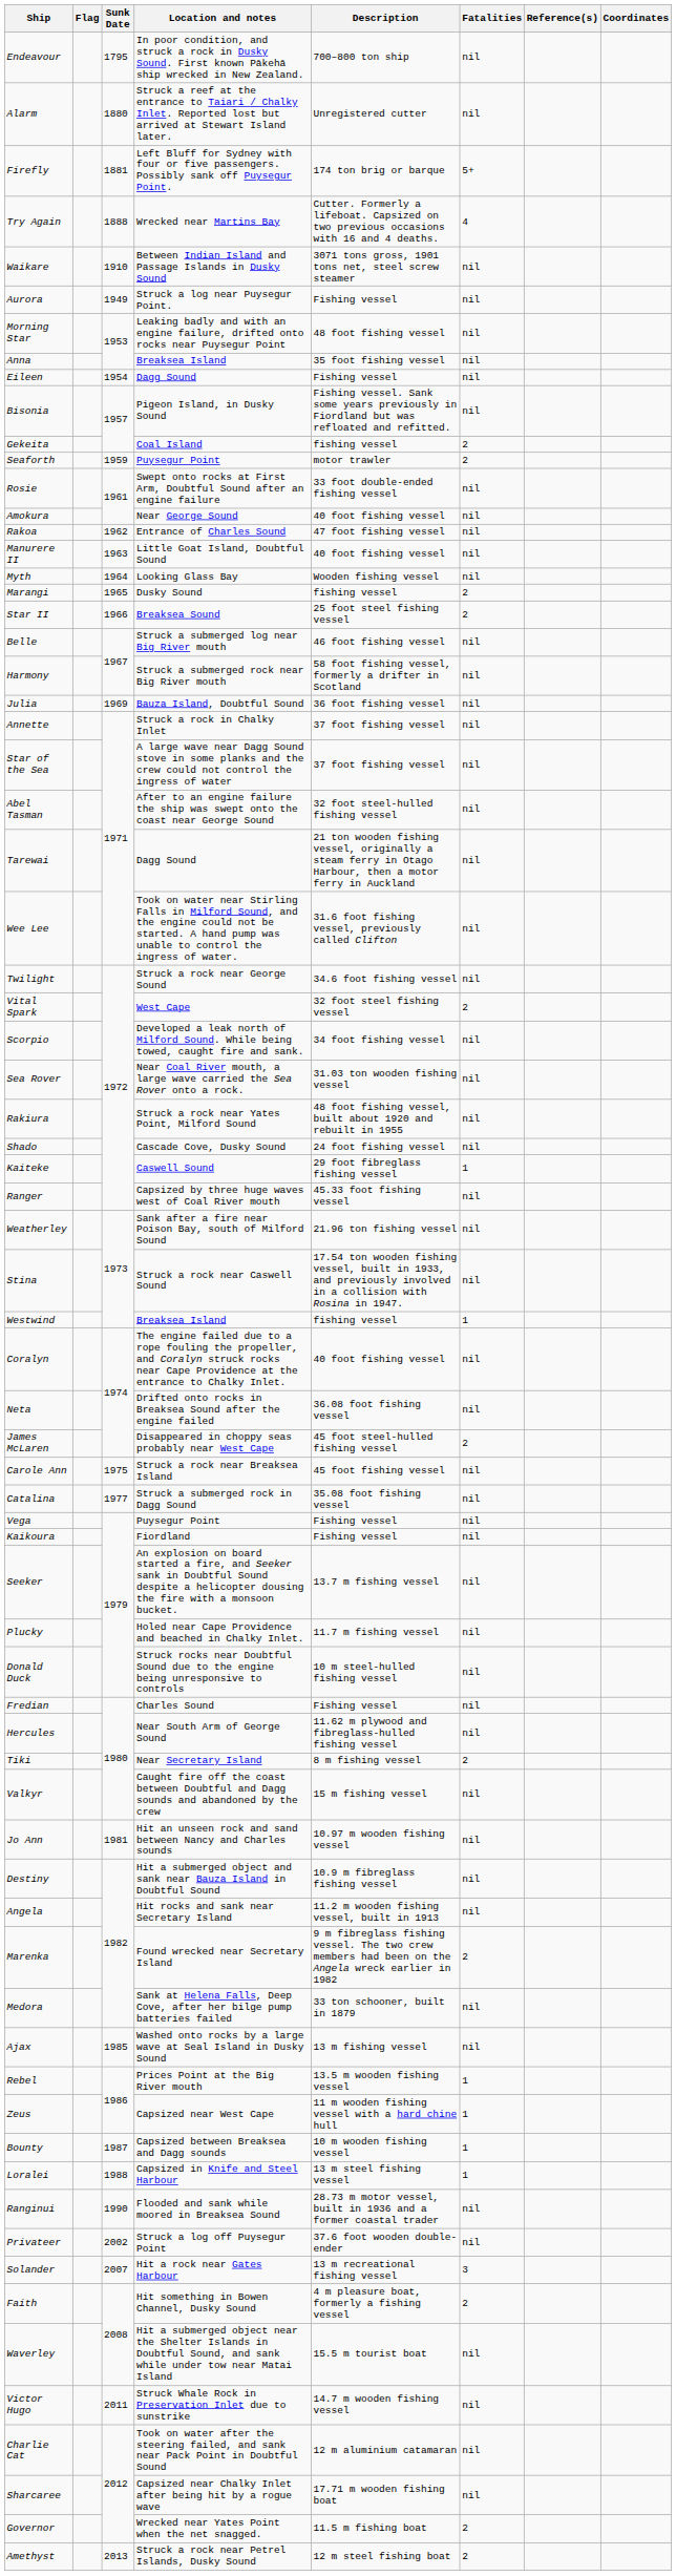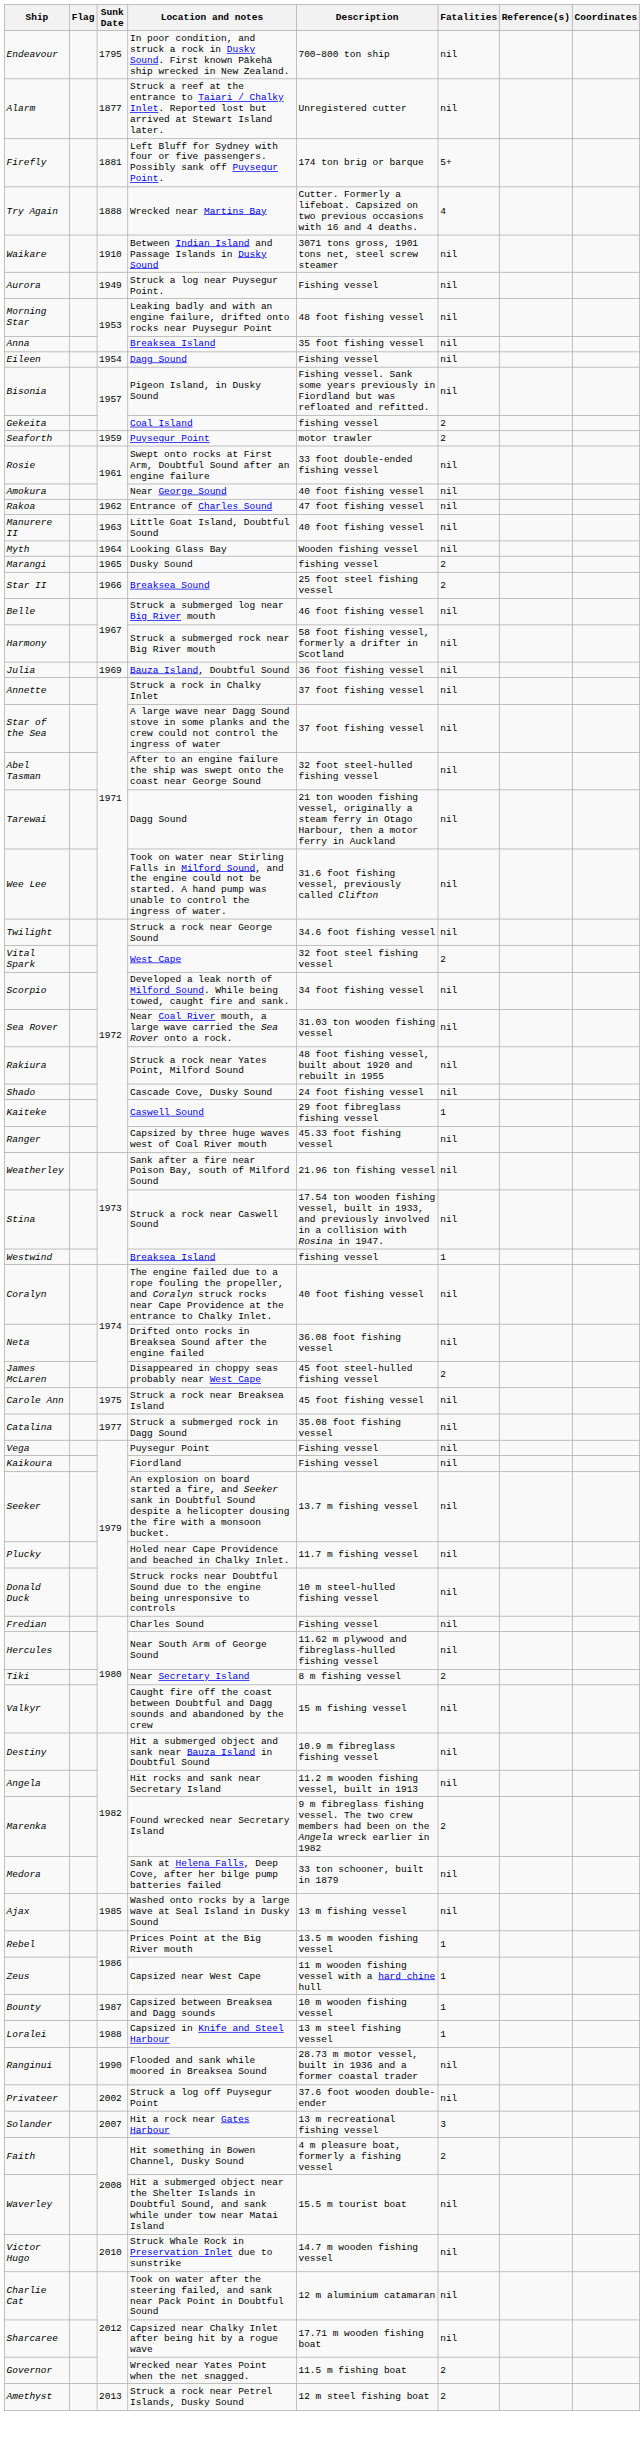 <table class="sortable wikitable mw-collapsible sticky-header">
 <tr>
 <th>Ship</th>
 <th>Flag</th>
 <th>Sunk Date</th>
 <th>Location and notes</th>
 <th class="unsortable">Description</th>
 <th>Fatalities</th>
 <th class="unsortable">Reference(s)</th>
 <th>Coordinates</th>
 </tr>
 <tr>
 <td><em>Endeavour</em></td>
 <td></td>
 <td>1795</td>
 <td>In poor condition, and struck a rock in <a href='#'>Dusky Sound</a>. First known Pākehā ship wrecked in New Zealand.</td>
 <td>700–800 ton ship</td>
 <td data-sort-value=000>nil</td>
 <td></td>
 <td></td>
 </tr>
 <tr>
 <td><em>Alarm</em></td>
 <td></td>
-<td>1880</td>
+<td>1877</td>
 <td>Struck a reef at the entrance to <a href='#'>Taiari / Chalky Inlet</a>. Reported lost but arrived at Stewart Island later.</td>
 <td>Unregistered cutter</td>
 <td data-sort-value=000>nil</td>
 <td></td>
 <td></td>
 </tr>
 <tr>
 <td><em>Firefly</em></td>
 <td></td>
 <td>1881</td>
 <td>Left Bluff for Sydney with four or five passengers. Possibly sank off <a href='#'>Puysegur Point</a>.</td>
 <td>174 ton brig or barque</td>
 <td data-sort-value=005>5+</td>
 <td></td>
 <td></td>
 </tr>
 <tr>
 <td><em>Try Again</em></td>
 <td></td>
 <td>1888</td>
 <td>Wrecked near <a href='#'>Martins Bay</a></td>
 <td>Cutter. Formerly a lifeboat. Capsized on two previous occasions with 16 and 4 deaths.</td>
 <td data-sort-value=004>4</td>
 <td></td>
 <td></td>
 </tr>
 <tr>
 <td><em>Waikare</em></td>
 <td></td>
 <td>1910</td>
 <td>Between <a href='#'>Indian Island</a> and Passage Islands in <a href='#'>Dusky Sound</a></td>
 <td>3071 tons gross, 1901 tons net, steel screw steamer</td>
 <td data-sort-value=000>nil</td>
 <td></td>
 <td></td>
 </tr>
 <tr>
 <td><em>Aurora</em></td>
 <td></td>
 <td>1949</td>
 <td>Struck a log near Puysegur Point.</td>
 <td>Fishing vessel</td>
 <td data-sort-value=000>nil</td>
 <td></td>
 <td></td>
 </tr>
 <tr>
 <td><em>Morning Star</em></td>
 <td></td>
 <td rowspan="2">1953</td>
 <td>Leaking badly and with an engine failure, drifted onto rocks near Puysegur Point</td>
 <td>48 foot fishing vessel</td>
 <td data-sort-value=000>nil</td>
 <td></td>
 <td></td>
 </tr>
 <tr>
 <td><em>Anna</em></td>
 <td></td>
 <td><a href='#'>Breaksea Island</a></td>
 <td>35 foot fishing vessel</td>
 <td data-sort-value=000>nil</td>
 <td></td>
 <td></td>
 </tr>
 <tr>
 <td><em>Eileen</em></td>
 <td></td>
 <td>1954</td>
 <td><a href='#'>Dagg Sound</a></td>
 <td>Fishing vessel</td>
 <td data-sort-value=000>nil</td>
 <td></td>
 <td></td>
 </tr>
 <tr>
 <td><em>Bisonia</em></td>
 <td></td>
 <td rowspan="2">1957</td>
 <td>Pigeon Island, in Dusky Sound</td>
 <td>Fishing vessel. Sank some years previously in Fiordland but was refloated and refitted.</td>
 <td data-sort-value=000>nil</td>
 <td></td>
 <td></td>
 </tr>
 <tr>
 <td><em>Gekeita</em></td>
 <td></td>
 <td><a href='#'>Coal Island</a></td>
 <td>fishing vessel</td>
 <td data-sort-value=002>2</td>
 <td></td>
 <td></td>
 </tr>
 <tr>
 <td><em>Seaforth</em></td>
 <td></td>
 <td>1959</td>
 <td><a href='#'>Puysegur Point</a></td>
 <td>motor trawler</td>
 <td data-sort-value=002>2</td>
 <td></td>
 <td></td>
 </tr>
 <tr>
 <td><em>Rosie</em></td>
 <td></td>
 <td rowspan="2">1961</td>
 <td>Swept onto rocks at First Arm, Doubtful Sound after an engine failure</td>
 <td>33 foot double-ended fishing vessel</td>
 <td data-sort-value=000>nil</td>
 <td></td>
 <td></td>
 </tr>
 <tr>
 <td><em>Amokura</em></td>
 <td></td>
 <td>Near <a href='#'>George Sound</a></td>
 <td>40 foot fishing vessel</td>
 <td data-sort-value=000>nil</td>
 <td></td>
 <td></td>
 </tr>
 <tr>
 <td><em>Rakoa</em></td>
 <td></td>
 <td>1962</td>
 <td>Entrance of <a href='#'>Charles Sound</a></td>
 <td>47 foot fishing vessel</td>
 <td data-sort-value=000>nil</td>
 <td></td>
 <td></td>
 </tr>
 <tr>
 <td><em>Manurere II</em></td>
 <td></td>
 <td>1963</td>
 <td>Little Goat Island, Doubtful Sound</td>
 <td>40 foot fishing vessel</td>
 <td data-sort-value=000>nil</td>
 <td></td>
 <td></td>
 </tr>
 <tr>
 <td><em>Myth</em></td>
 <td></td>
 <td>1964</td>
 <td>Looking Glass Bay</td>
 <td>Wooden fishing vessel</td>
 <td data-sort-value=000>nil</td>
 <td></td>
 <td></td>
 </tr>
 <tr>
 <td><em>Marangi</em></td>
 <td></td>
 <td>1965</td>
 <td>Dusky Sound</td>
 <td>fishing vessel</td>
 <td data-sort-value=002>2</td>
 <td></td>
 <td></td>
 </tr>
 <tr>
 <td><em>Star II</em></td>
 <td></td>
 <td>1966</td>
 <td><a href='#'>Breaksea Sound</a></td>
 <td>25 foot steel fishing vessel</td>
 <td data-sort-value=002>2</td>
 <td></td>
 <td></td>
 </tr>
 <tr>
 <td><em>Belle</em></td>
 <td></td>
 <td rowspan="2">1967</td>
 <td>Struck a submerged log near <a href='#'>Big River</a> mouth</td>
 <td>46 foot fishing vessel</td>
 <td data-sort-value=000>nil</td>
 <td></td>
 <td></td>
 </tr>
 <tr>
 <td><em>Harmony</em></td>
 <td></td>
 <td>Struck a submerged rock near Big River mouth</td>
 <td>58 foot fishing vessel, formerly a drifter in Scotland</td>
 <td data-sort-value=000>nil</td>
 <td></td>
 <td></td>
 </tr>
 <tr>
 <td><em>Julia</em></td>
 <td></td>
 <td>1969</td>
 <td><a href='#'>Bauza Island</a>, Doubtful Sound</td>
 <td>36 foot fishing vessel</td>
 <td data-sort-value=000>nil</td>
 <td></td>
 <td></td>
 </tr>
 <tr>
 <td><em>Annette</em></td>
 <td></td>
 <td rowspan="5">1971</td>
 <td>Struck a rock in Chalky Inlet</td>
 <td>37 foot fishing vessel</td>
 <td data-sort-value=000>nil</td>
 <td></td>
 <td></td>
 </tr>
 <tr>
 <td><em>Star of the Sea</em></td>
 <td></td>
 <td>A large wave near Dagg Sound stove in some planks and the crew could not control the ingress of water</td>
 <td>37 foot fishing vessel</td>
 <td data-sort-value=000>nil</td>
 <td></td>
 <td></td>
 </tr>
 <tr>
 <td><em>Abel Tasman</em></td>
 <td></td>
 <td>After to an engine failure the ship was swept onto the coast near George Sound</td>
 <td>32 foot steel-hulled fishing vessel</td>
 <td data-sort-value=000>nil</td>
 <td></td>
 <td></td>
 </tr>
 <tr>
 <td><em>Tarewai</em></td>
 <td></td>
 <td>Dagg Sound</td>
 <td>21 ton wooden fishing vessel, originally a steam ferry in Otago Harbour, then a motor ferry in Auckland</td>
 <td data-sort-value=000>nil</td>
 <td></td>
 <td></td>
 </tr>
 <tr>
 <td><em>Wee Lee</em></td>
 <td></td>
 <td>Took on water near Stirling Falls in <a href='#'>Milford Sound</a>, and the engine could not be started. A hand pump was unable to control the ingress of water.</td>
 <td>31.6 foot fishing vessel, previously called <em>Clifton</em></td>
 <td data-sort-value=000>nil</td>
 <td></td>
 <td></td>
 </tr>
 <tr>
 <td><em>Twilight</em></td>
 <td></td>
 <td rowspan="8">1972</td>
 <td>Struck a rock near George Sound</td>
 <td>34.6 foot fishing vessel</td>
 <td data-sort-value=000>nil</td>
 <td></td>
 <td></td>
 </tr>
 <tr>
 <td><em>Vital Spark</em></td>
 <td></td>
 <td><a href='#'>West Cape</a></td>
 <td>32 foot steel fishing vessel</td>
 <td data-sort-value=002>2</td>
 <td></td>
 <td></td>
 </tr>
 <tr>
 <td><em>Scorpio</em></td>
 <td></td>
 <td>Developed a leak north of <a href='#'>Milford Sound</a>. While being towed, caught fire and sank.</td>
 <td>34 foot fishing vessel</td>
 <td data-sort-value=000>nil</td>
 <td></td>
 <td></td>
 </tr>
 <tr>
 <td><em>Sea Rover</em></td>
 <td></td>
 <td>Near <a href='#'>Coal River</a> mouth, a large wave carried the <em>Sea Rover</em> onto a rock.</td>
 <td>31.03 ton wooden fishing vessel</td>
 <td data-sort-value=000>nil</td>
 <td></td>
 <td></td>
 </tr>
 <tr>
 <td><em>Rakiura</em></td>
 <td></td>
 <td>Struck a rock near Yates Point, Milford Sound</td>
 <td>48 foot fishing vessel, built about 1920 and rebuilt in 1955</td>
 <td data-sort-value=000>nil</td>
 <td></td>
 <td></td>
 </tr>
 <tr>
 <td><em>Shado</em></td>
 <td></td>
 <td>Cascade Cove, Dusky Sound</td>
 <td>24 foot fishing vessel</td>
 <td data-sort-value=000>nil</td>
 <td></td>
 <td></td>
 </tr>
 <tr>
 <td><em>Kaiteke</em></td>
 <td></td>
 <td><a href='#'>Caswell Sound</a></td>
 <td>29 foot fibreglass fishing vessel</td>
 <td data-sort-value=001>1</td>
 <td></td>
 <td></td>
 </tr>
 <tr>
 <td><em>Ranger</em></td>
 <td></td>
 <td>Capsized by three huge waves west of Coal River mouth</td>
 <td>45.33 foot fishing vessel</td>
 <td data-sort-value=000>nil</td>
 <td></td>
 <td></td>
 </tr>
 <tr>
 <td><em>Weatherley</em></td>
 <td></td>
 <td rowspan="3">1973</td>
 <td>Sank after a fire near Poison Bay, south of Milford Sound</td>
 <td>21.96 ton fishing vessel</td>
 <td data-sort-value=000>nil</td>
 <td></td>
 <td></td>
 </tr>
 <tr>
 <td><em>Stina</em></td>
 <td></td>
 <td>Struck a rock near Caswell Sound</td>
 <td>17.54 ton wooden fishing vessel, built in 1933, and previously involved in a collision with <em>Rosina</em> in 1947.</td>
 <td data-sort-value=000>nil</td>
 <td></td>
 <td></td>
 </tr>
 <tr>
 <td><em>Westwind</em></td>
 <td></td>
 <td><a href='#'>Breaksea Island</a></td>
 <td>fishing vessel</td>
 <td data-sort-value=001>1</td>
 <td></td>
 <td></td>
 </tr>
 <tr>
 <td><em>Coralyn</em></td>
 <td></td>
 <td rowspan="3">1974</td>
 <td>The engine failed due to a rope fouling the propeller, and <em>Coralyn</em> struck rocks near Cape Providence at the entrance to Chalky Inlet.</td>
 <td>40 foot fishing vessel</td>
 <td data-sort-value=000>nil</td>
 <td></td>
 <td></td>
 </tr>
 <tr>
 <td><em>Neta</em></td>
 <td></td>
 <td>Drifted onto rocks in Breaksea Sound after the engine failed</td>
 <td>36.08 foot fishing vessel</td>
 <td data-sort-value=000>nil</td>
 <td></td>
 <td></td>
 </tr>
 <tr>
 <td><em>James McLaren</em></td>
 <td></td>
 <td>Disappeared in choppy seas probably near <a href='#'>West Cape</a></td>
 <td>45 foot steel-hulled fishing vessel</td>
 <td data-sort-value=002>2</td>
 <td></td>
 <td></td>
 </tr>
 <tr>
 <td><em>Carole Ann</em></td>
 <td></td>
 <td>1975</td>
 <td>Struck a rock near Breaksea Island</td>
 <td>45 foot fishing vessel</td>
 <td data-sort-value=000>nil</td>
 <td></td>
 <td></td>
 </tr>
 <tr>
 <td><em>Catalina</em></td>
 <td></td>
 <td>1977</td>
 <td>Struck a submerged rock in Dagg Sound</td>
 <td>35.08 foot fishing vessel</td>
 <td data-sort-value=000>nil</td>
 <td></td>
 <td></td>
 </tr>
 <tr>
 <td><em>Vega</em></td>
 <td></td>
 <td rowspan="5">1979</td>
 <td>Puysegur Point</td>
 <td>Fishing vessel</td>
 <td data-sort-value=000>nil</td>
 <td></td>
 <td></td>
 </tr>
 <tr>
 <td><em>Kaikoura</em></td>
 <td></td>
 <td>Fiordland</td>
 <td>Fishing vessel</td>
 <td data-sort-value=000>nil</td>
 <td></td>
 <td></td>
 </tr>
 <tr>
 <td><em>Seeker</em></td>
 <td></td>
 <td>An explosion on board started a fire, and <em>Seeker</em> sank in Doubtful Sound despite a helicopter dousing the fire with a monsoon bucket.</td>
 <td>13.7 m fishing vessel</td>
 <td data-sort-value=000>nil</td>
 <td></td>
 <td></td>
 </tr>
 <tr>
 <td><em>Plucky</em></td>
 <td></td>
 <td>Holed near Cape Providence and beached in Chalky Inlet.</td>
 <td>11.7 m fishing vessel</td>
 <td data-sort-value=000>nil</td>
 <td></td>
 <td></td>
 </tr>
 <tr>
 <td><em>Donald Duck</em></td>
 <td></td>
 <td>Struck rocks near Doubtful Sound due to the engine being unresponsive to controls</td>
 <td>10 m steel-hulled fishing vessel</td>
 <td data-sort-value=000>nil</td>
 <td></td>
 <td></td>
 </tr>
 <tr>
 <td><em>Fredian</em></td>
 <td></td>
 <td rowspan="4">1980</td>
 <td>Charles Sound</td>
 <td>Fishing vessel</td>
 <td data-sort-value=000>nil</td>
 <td></td>
 <td></td>
 </tr>
 <tr>
 <td><em>Hercules</em></td>
 <td></td>
 <td>Near South Arm of George Sound</td>
 <td>11.62 m plywood and fibreglass-hulled fishing vessel</td>
 <td data-sort-value=000>nil</td>
 <td></td>
 <td></td>
 </tr>
 <tr>
 <td><em>Tiki</em></td>
 <td></td>
 <td>Near <a href='#'>Secretary Island</a></td>
 <td>8 m fishing vessel</td>
 <td data-sort-value=002>2</td>
 <td></td>
 <td></td>
 </tr>
 <tr>
 <td><em>Valkyr</em></td>
 <td></td>
 <td>Caught fire off the coast between Doubtful and Dagg sounds and abandoned by the crew</td>
 <td>15 m fishing vessel</td>
 <td data-sort-value=000>nil</td>
 <td></td>
 <td></td>
 </tr>
 <tr>
-<td><em>Jo Ann</em></td>
-<td></td>
-<td>1981</td>
-<td>Hit an unseen rock and sand between Nancy and Charles sounds</td>
-<td>10.97 m wooden fishing vessel</td>
-<td data-sort-value=000>nil</td>
-<td></td>
-<td></td>
-</tr>
-<tr>
 <td><em>Destiny</em></td>
 <td></td>
 <td rowspan="4">1982</td>
 <td>Hit a submerged object and sank near <a href='#'>Bauza Island</a> in Doubtful Sound</td>
 <td>10.9 m fibreglass fishing vessel</td>
 <td data-sort-value=000>nil</td>
 <td></td>
 <td></td>
 </tr>
 <tr>
 <td><em>Angela</em></td>
 <td></td>
 <td>Hit rocks and sank near Secretary Island</td>
 <td>11.2 m wooden fishing vessel, built in 1913</td>
 <td data-sort-value=000>nil</td>
 <td></td>
 <td></td>
 </tr>
 <tr>
 <td><em>Marenka</em></td>
 <td></td>
 <td>Found wrecked near Secretary Island</td>
 <td>9 m fibreglass fishing vessel. The two crew members had been on the <em>Angela</em> wreck earlier in 1982</td>
 <td data-sort-value=002>2</td>
 <td></td>
 <td></td>
 </tr>
 <tr>
 <td><em>Medora</em></td>
 <td></td>
 <td>Sank at <a href='#'>Helena Falls</a>, Deep Cove, after her bilge pump batteries failed</td>
 <td>33 ton schooner, built in 1879</td>
 <td data-sort-value=000>nil</td>
 <td></td>
 <td></td>
 </tr>
 <tr>
 <td><em>Ajax</em></td>
 <td></td>
 <td>1985</td>
 <td>Washed onto rocks by a large wave at Seal Island in Dusky Sound</td>
 <td>13 m fishing vessel</td>
 <td data-sort-value=000>nil</td>
 <td></td>
 <td></td>
 </tr>
 <tr>
 <td><em>Rebel</em></td>
 <td></td>
 <td rowspan="2">1986</td>
 <td>Prices Point at the Big River mouth</td>
 <td>13.5 m wooden fishing vessel</td>
 <td data-sort-value=001>1</td>
 <td></td>
 <td></td>
 </tr>
 <tr>
 <td><em>Zeus</em></td>
 <td></td>
 <td>Capsized near West Cape</td>
 <td>11 m wooden fishing vessel with a <a href='#'>hard chine</a> hull</td>
 <td data-sort-value=001>1</td>
 <td></td>
 <td></td>
 </tr>
 <tr>
 <td><em>Bounty</em></td>
 <td></td>
 <td>1987</td>
 <td>Capsized between Breaksea and Dagg sounds</td>
 <td>10 m wooden fishing vessel</td>
 <td data-sort-value=001>1</td>
 <td></td>
 <td></td>
 </tr>
 <tr>
 <td><em>Loralei</em></td>
 <td></td>
 <td>1988</td>
 <td>Capsized in <a href='#'>Knife and Steel Harbour</a></td>
 <td>13 m steel fishing vessel</td>
 <td data-sort-value=001>1</td>
 <td></td>
 <td></td>
 </tr>
 <tr>
 <td><em>Ranginui</em></td>
 <td></td>
 <td>1990</td>
 <td>Flooded and sank while moored in Breaksea Sound</td>
 <td>28.73 m motor vessel, built in 1936 and a former coastal trader</td>
 <td data-sort-value=000>nil</td>
 <td></td>
 <td></td>
 </tr>
 <tr>
 <td><em>Privateer</em></td>
 <td></td>
 <td>2002</td>
 <td>Struck a log off Puysegur Point</td>
 <td>37.6 foot wooden double-ender</td>
 <td data-sort-value=000>nil</td>
 <td></td>
 <td></td>
 </tr>
 <tr>
 <td><em>Solander</em></td>
 <td></td>
 <td>2007</td>
 <td>Hit a rock near <a href='#'>Gates Harbour</a></td>
 <td>13 m recreational fishing vessel</td>
 <td data-sort-value=003>3</td>
 <td></td>
 <td></td>
 </tr>
 <tr>
 <td><em>Faith</em></td>
 <td></td>
 <td rowspan="2">2008</td>
 <td>Hit something in Bowen Channel, Dusky Sound</td>
 <td>4 m pleasure boat, formerly a fishing vessel</td>
 <td data-sort-value=002>2</td>
 <td></td>
 <td></td>
 </tr>
 <tr>
 <td><em>Waverley</em></td>
 <td></td>
 <td>Hit a submerged object near the Shelter Islands in Doubtful Sound, and sank while under tow near Matai Island</td>
 <td>15.5 m tourist boat</td>
 <td data-sort-value=000>nil</td>
 <td></td>
 <td></td>
 </tr>
 <tr>
 <td><em>Victor Hugo</em></td>
 <td></td>
-<td>2011</td>
+<td>2010</td>
 <td>Struck Whale Rock in <a href='#'>Preservation Inlet</a> due to sunstrike</td>
 <td>14.7 m wooden fishing vessel</td>
 <td data-sort-value=000>nil</td>
 <td></td>
 <td></td>
 </tr>
 <tr>
 <td><em>Charlie Cat</em></td>
 <td></td>
 <td rowspan="3">2012</td>
 <td>Took on water after the steering failed, and sank near Pack Point in Doubtful Sound</td>
 <td>12 m aluminium catamaran</td>
 <td data-sort-value=000>nil</td>
 <td></td>
 <td></td>
 </tr>
 <tr>
 <td><em>Sharcaree</em></td>
 <td></td>
 <td>Capsized near Chalky Inlet after being hit by a rogue wave</td>
 <td>17.71 m wooden fishing boat</td>
 <td data-sort-value=000>nil</td>
 <td></td>
 <td></td>
 </tr>
 <tr>
 <td><em>Governor</em></td>
 <td></td>
 <td>Wrecked near Yates Point when the net snagged.</td>
 <td>11.5 m fishing boat</td>
 <td data-sort-value=002>2</td>
 <td></td>
 <td></td>
 </tr>
 <tr>
 <td><em>Amethyst</em></td>
 <td></td>
 <td>2013</td>
 <td>Struck a rock near Petrel Islands, Dusky Sound</td>
 <td>12 m steel fishing boat</td>
 <td data-sort-value=002>2</td>
 <td></td>
 <td></td>
 </tr>
 </table>
